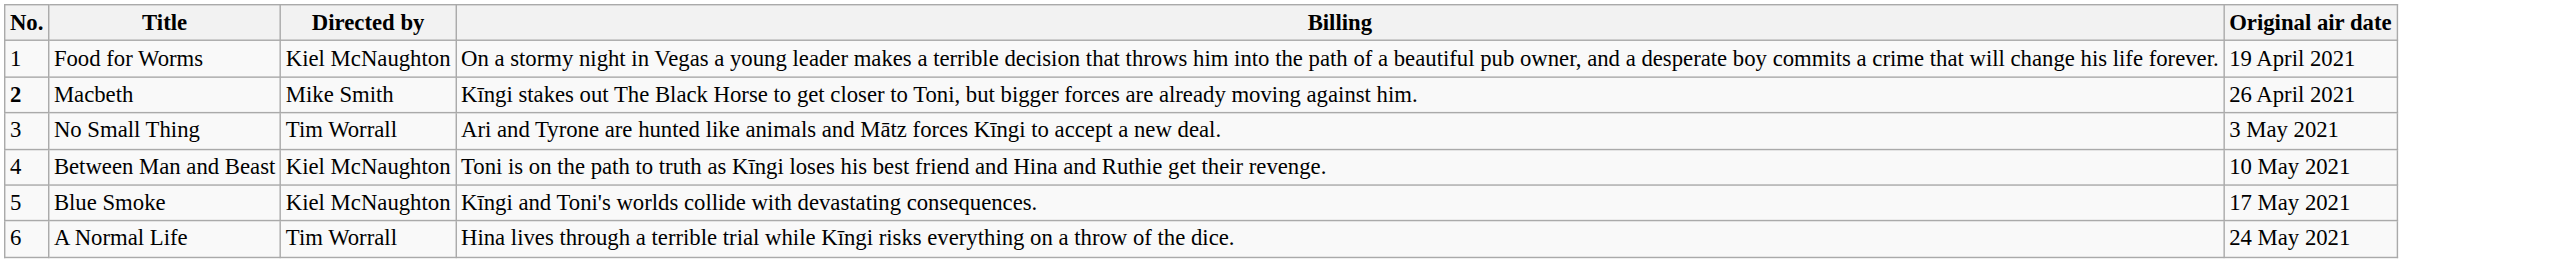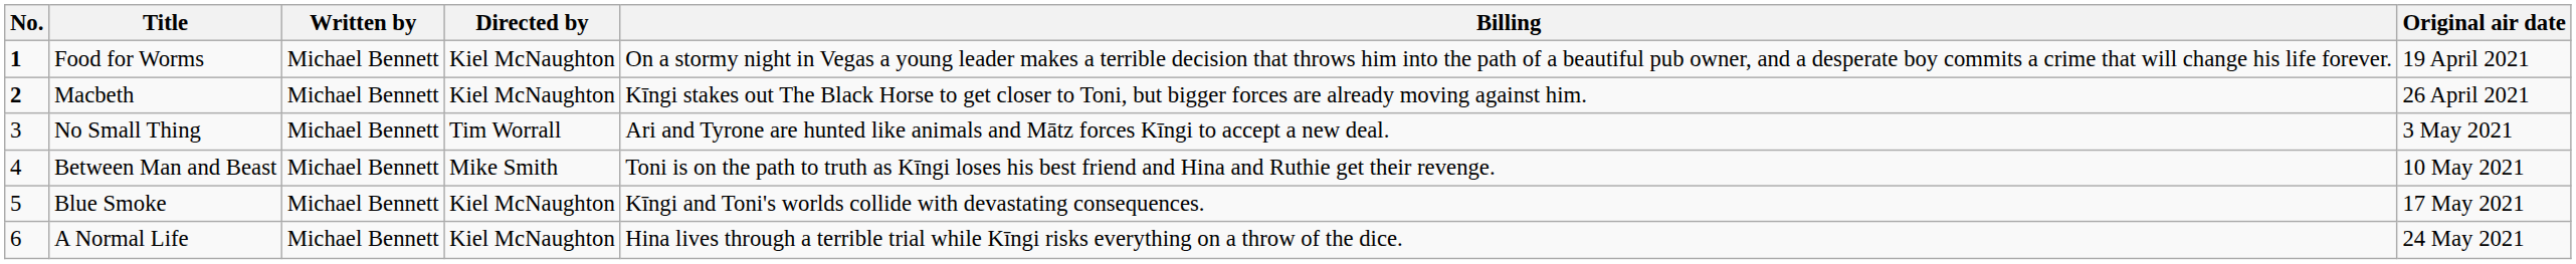 <table class="wikitable">
 <tr>
 <th>No.</th>
 <th>Title</th>
+<th>Written by</th>
 <th>Directed by</th>
 <th>Billing</th>
 <th>Original air date</th>
 </tr>
 <tr>
-<td>1</td>
+<td><strong>1</strong></td>
 <td>Food for Worms</td>
+<td>Michael Bennett</td>
 <td>Kiel McNaughton</td>
 <td>On a stormy night in Vegas a young leader makes a terrible decision that throws him into the path of a beautiful pub owner, and a desperate boy commits a crime that will change his life forever.</td>
 <td>19 April 2021</td>
 </tr>
 <tr>
 <td><strong>2</strong></td>
 <td>Macbeth</td>
-<td>Mike Smith</td>
+<td>Michael Bennett</td>
+<td>Kiel McNaughton</td>
 <td>Kīngi stakes out The Black Horse to get closer to Toni, but bigger forces are already moving against him.</td>
 <td>26 April 2021</td>
 </tr>
 <tr>
 <td>3</td>
 <td>No Small Thing</td>
+<td>Michael Bennett</td>
 <td>Tim Worrall</td>
 <td>Ari and Tyrone are hunted like animals and Mātz forces Kīngi to accept a new deal.</td>
 <td>3 May 2021</td>
 </tr>
 <tr>
 <td>4</td>
 <td>Between Man and Beast</td>
-<td>Kiel McNaughton</td>
+<td>Michael Bennett</td>
+<td>Mike Smith</td>
 <td>Toni is on the path to truth as Kīngi loses his best friend and Hina and Ruthie get their revenge.</td>
 <td>10 May 2021</td>
 </tr>
 <tr>
 <td>5</td>
 <td>Blue Smoke</td>
+<td>Michael Bennett</td>
 <td>Kiel McNaughton</td>
 <td>Kīngi and Toni's worlds collide with devastating consequences.</td>
 <td>17 May 2021</td>
 </tr>
 <tr>
 <td>6</td>
 <td>A Normal Life</td>
-<td>Tim Worrall</td>
+<td>Michael Bennett</td>
+<td>Kiel McNaughton</td>
 <td>Hina lives through a terrible trial while Kīngi risks everything on a throw of the dice.</td>
 <td>24 May 2021</td>
 </tr>
 </table>
